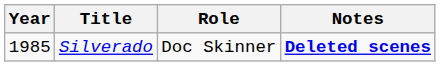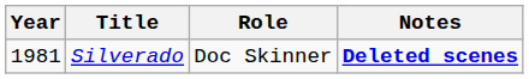 <table class="wikitable">
 <tr>
 <th>Year</th>
 <th>Title</th>
 <th>Role</th>
 <th>Notes</th>
 </tr>
 <tr>
-<td>1985</td>
+<td>1981</td>
 <td><em><a href='#'>Silverado</a></em></td>
 <td>Doc Skinner</td>
 <td><strong><a href='#'>Deleted scenes</a></strong></td>
 </tr>
 </table>
